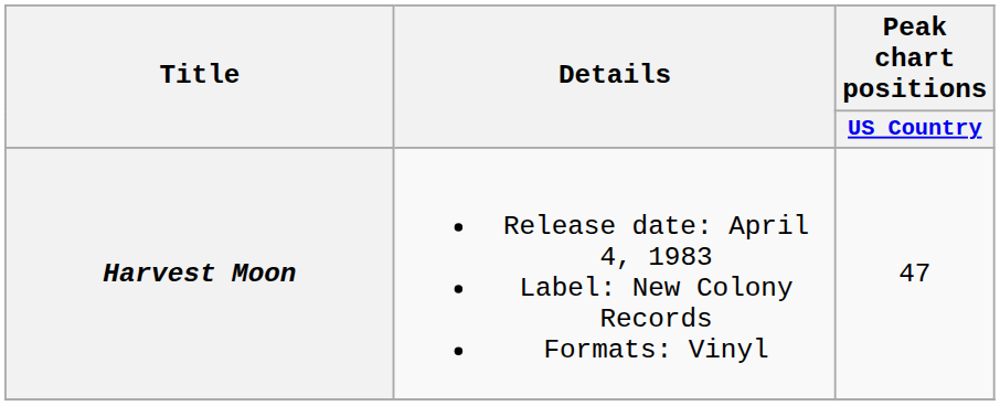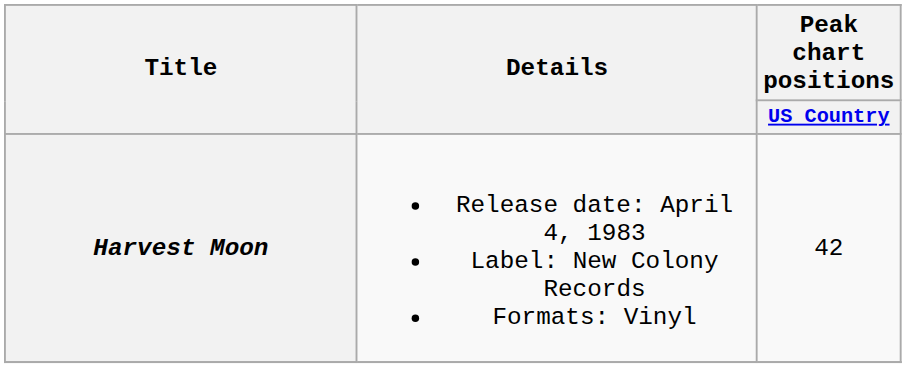 <table class="wikitable plainrowheaders" style="text-align:center;">
 <tr>
 <th rowspan="2" style="width:14em;">Title</th>
 <th rowspan="2" style="width:16em;">Details</th>
 <th colspan="1">Peak chart<br>positions</th>
 </tr>
 <tr style="font-size:smaller;">
 <th width="45"><a href='#'>US Country</a></th>
 </tr>
 <tr>
 <th scope="row"><em>Harvest Moon</em></th>
 <td><br><ul><li>Release date: April 4, 1983</li><li>Label: New Colony Records</li><li>Formats: Vinyl</li></ul></td>
-<td>47</td>
+<td>42</td>
 </tr>
 <tr>
 </tr>
 </table>
